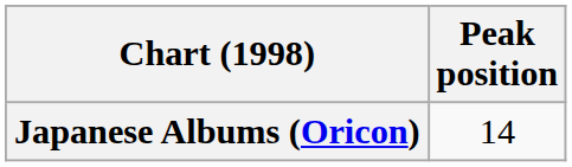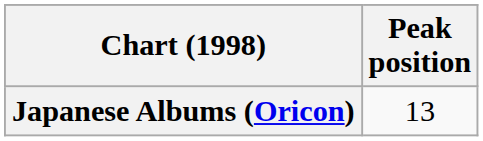 <table class="wikitable plainrowheaders" style="text-align:center">
 <tr>
 <th scope="col">Chart (1998)</th>
 <th scope="col">Peak<br> position</th>
 </tr>
 <tr>
 <th scope="row">Japanese Albums (<a href='#'>Oricon</a>)</th>
-<td>14</td>
+<td>13</td>
 </tr>
 </table>
